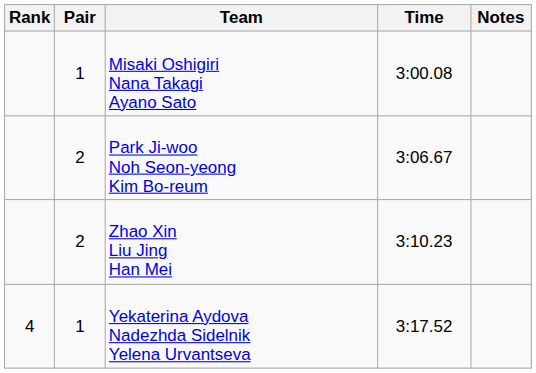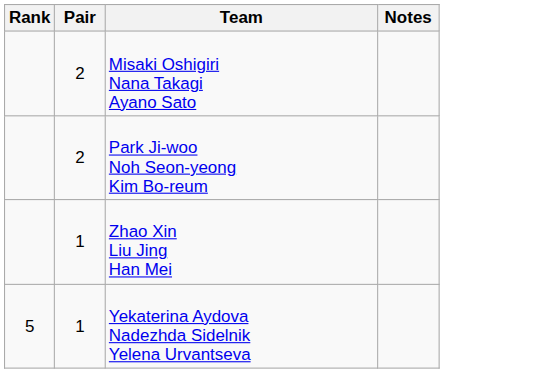 <table class=wikitable style="text-align:center">
 <tr>
 <th width=40>Rank</th>
 <th width=40>Pair</th>
 <th width=250>Team</th>
-<th width=80>Time</th>
 <th width=50>Notes</th>
 </tr>
 <tr>
 <td></td>
-<td>1</td>
+<td>2</td>
 <td align=left><br><a href='#'>Misaki Oshigiri</a><br><a href='#'>Nana Takagi</a><br><a href='#'>Ayano Sato</a></td>
-<td>3:00.08</td>
 <td></td>
 </tr>
 <tr>
 <td></td>
 <td>2</td>
 <td align=left><br><a href='#'>Park Ji-woo</a><br><a href='#'>Noh Seon-yeong</a><br><a href='#'>Kim Bo-reum</a></td>
-<td>3:06.67</td>
 <td></td>
 </tr>
 <tr>
 <td></td>
-<td>2</td>
+<td>1</td>
 <td align=left><br><a href='#'>Zhao Xin</a><br><a href='#'>Liu Jing</a><br><a href='#'>Han Mei</a></td>
-<td>3:10.23</td>
 <td></td>
 </tr>
 <tr>
-<td>4</td>
+<td>5</td>
 <td>1</td>
 <td align=left><br><a href='#'>Yekaterina Aydova</a><br><a href='#'>Nadezhda Sidelnik</a><br><a href='#'>Yelena Urvantseva</a></td>
-<td>3:17.52</td>
 <td></td>
 </tr>
 </table>
